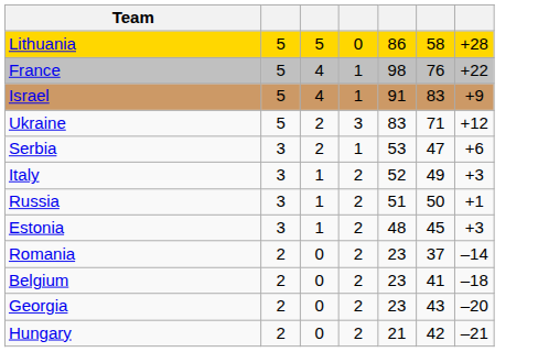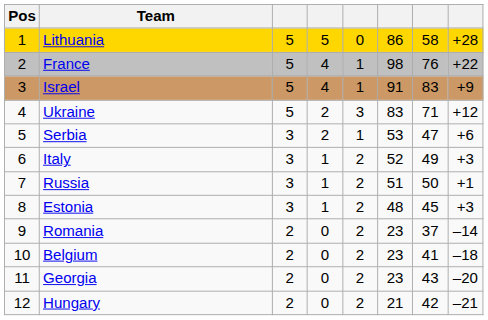 <table class="wikitable" style="text-align:center">
 <tr>
+<th width=30>Pos</th>
 <th ! width=240>Team</th>
 <th ! width=30></th>
 <th ! width=30></th>
 <th ! width=30></th>
 <th ! width=30></th>
 <th ! width=30></th>
 <th ! width=30></th>
 </tr>
 <tr bgcolor=gold>
+<td>1</td>
 <td align=left> <a href='#'>Lithuania</a></td>
 <td>5</td>
 <td>5</td>
 <td>0</td>
 <td>86</td>
 <td>58</td>
 <td>+28</td>
 </tr>
 <tr bgcolor=silver>
+<td>2</td>
 <td align=left> <a href='#'>France</a></td>
 <td>5</td>
 <td>4</td>
 <td>1</td>
 <td>98</td>
 <td>76</td>
 <td>+22</td>
 </tr>
 <tr bgcolor=cc9966>
+<td>3</td>
 <td align=left> <a href='#'>Israel</a></td>
 <td>5</td>
 <td>4</td>
 <td>1</td>
 <td>91</td>
 <td>83</td>
 <td>+9</td>
 </tr>
 <tr>
+<td>4</td>
 <td align=left> <a href='#'>Ukraine</a></td>
 <td>5</td>
 <td>2</td>
 <td>3</td>
 <td>83</td>
 <td>71</td>
 <td>+12</td>
 </tr>
 <tr>
+<td>5</td>
 <td align=left> <a href='#'>Serbia</a></td>
 <td>3</td>
 <td>2</td>
 <td>1</td>
 <td>53</td>
 <td>47</td>
 <td>+6</td>
 </tr>
 <tr>
+<td>6</td>
 <td align=left> <a href='#'>Italy</a></td>
 <td>3</td>
 <td>1</td>
 <td>2</td>
 <td>52</td>
 <td>49</td>
 <td>+3</td>
 </tr>
 <tr>
+<td>7</td>
 <td align=left> <a href='#'>Russia</a></td>
 <td>3</td>
 <td>1</td>
 <td>2</td>
 <td>51</td>
 <td>50</td>
 <td>+1</td>
 </tr>
 <tr>
+<td>8</td>
 <td align=left> <a href='#'>Estonia</a></td>
 <td>3</td>
 <td>1</td>
 <td>2</td>
 <td>48</td>
 <td>45</td>
 <td>+3</td>
 </tr>
 <tr>
+<td>9</td>
 <td align=left> <a href='#'>Romania</a></td>
 <td>2</td>
 <td>0</td>
 <td>2</td>
 <td>23</td>
 <td>37</td>
 <td>–14</td>
 </tr>
 <tr>
+<td>10</td>
 <td align=left> <a href='#'>Belgium</a></td>
 <td>2</td>
 <td>0</td>
 <td>2</td>
 <td>23</td>
 <td>41</td>
 <td>–18</td>
 </tr>
 <tr>
+<td>11</td>
 <td align=left> <a href='#'>Georgia</a></td>
 <td>2</td>
 <td>0</td>
 <td>2</td>
 <td>23</td>
 <td>43</td>
 <td>–20</td>
 </tr>
 <tr>
+<td>12</td>
 <td align=left> <a href='#'>Hungary</a></td>
 <td>2</td>
 <td>0</td>
 <td>2</td>
 <td>21</td>
 <td>42</td>
 <td>–21</td>
 </tr>
 </table>
